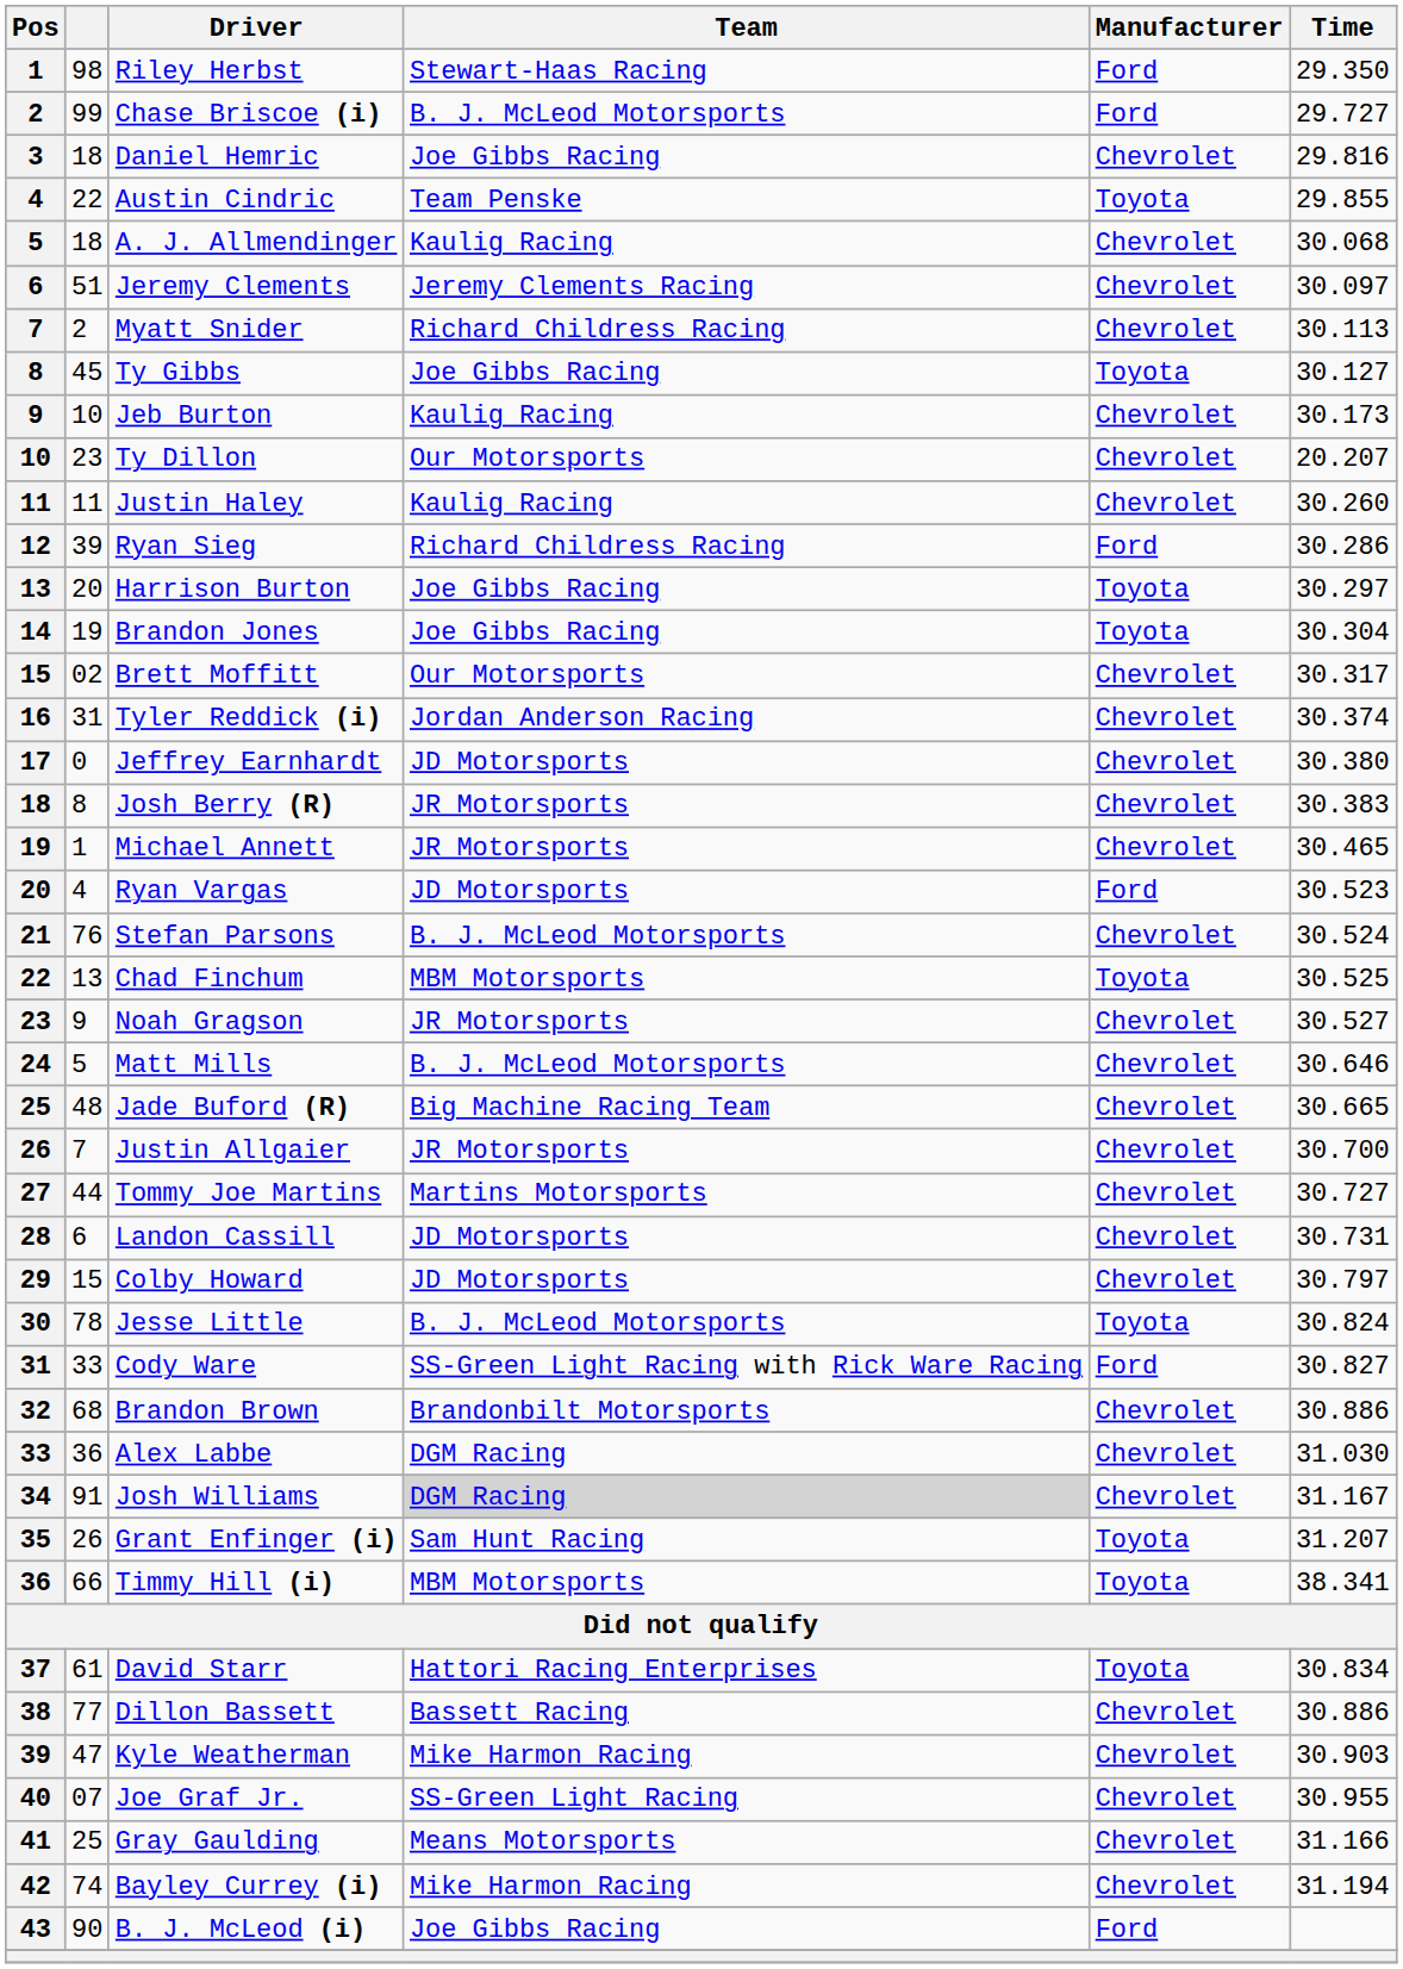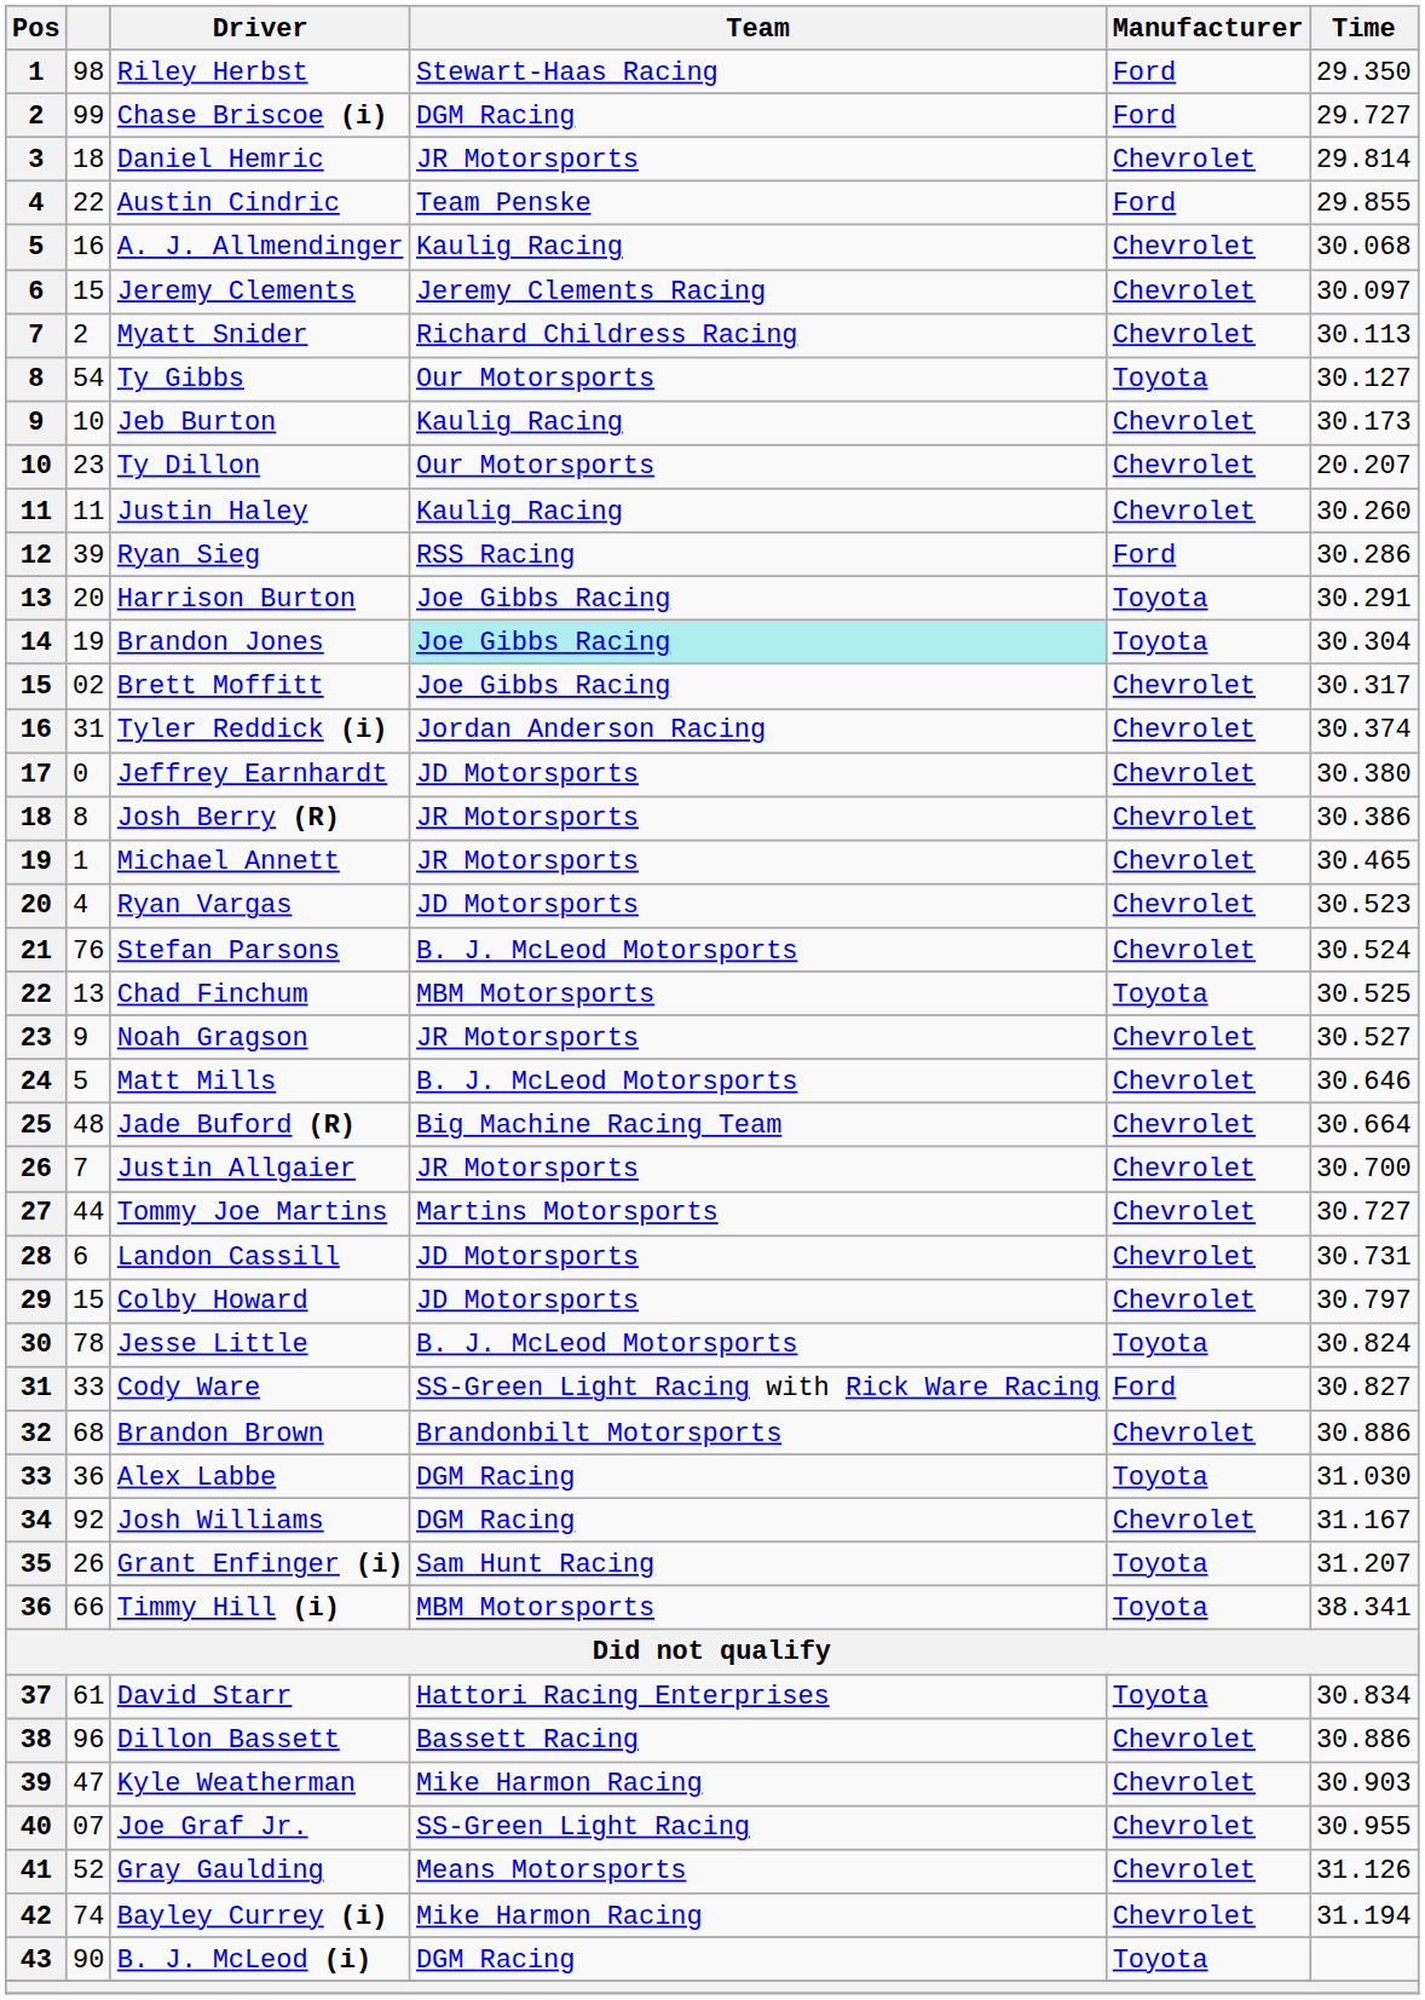 <table class="wikitable" style="font-size:98%">
 <tr>
 <th>Pos</th>
 <th></th>
 <th>Driver</th>
 <th>Team</th>
 <th>Manufacturer</th>
 <th>Time</th>
 </tr>
 <tr>
 <th>1</th>
 <td>98</td>
 <td><a href='#'>Riley Herbst</a></td>
 <td><a href='#'>Stewart-Haas Racing</a></td>
 <td><a href='#'>Ford</a></td>
 <td>29.350</td>
 </tr>
 <tr>
 <th>2</th>
 <td>99</td>
 <td><a href='#'>Chase Briscoe</a> <strong>(i)</strong></td>
-<td><a href='#'>B. J. McLeod Motorsports</a></td>
+<td><a href='#'>DGM Racing</a></td>
 <td><a href='#'>Ford</a></td>
 <td>29.727</td>
 </tr>
 <tr>
 <th>3</th>
 <td>18</td>
 <td><a href='#'>Daniel Hemric</a></td>
-<td><a href='#'>Joe Gibbs Racing</a></td>
+<td><a href='#'>JR Motorsports</a></td>
 <td><a href='#'>Chevrolet</a></td>
-<td>29.816</td>
+<td>29.814</td>
 </tr>
 <tr>
 <th>4</th>
 <td>22</td>
 <td><a href='#'>Austin Cindric</a></td>
 <td><a href='#'>Team Penske</a></td>
-<td><a href='#'>Toyota</a></td>
+<td><a href='#'>Ford</a></td>
 <td>29.855</td>
 </tr>
 <tr>
 <th>5</th>
-<td>18</td>
+<td>16</td>
 <td><a href='#'>A. J. Allmendinger</a></td>
 <td><a href='#'>Kaulig Racing</a></td>
 <td><a href='#'>Chevrolet</a></td>
 <td>30.068</td>
 </tr>
 <tr>
 <th>6</th>
-<td>51</td>
+<td>15</td>
 <td><a href='#'>Jeremy Clements</a></td>
 <td><a href='#'>Jeremy Clements Racing</a></td>
 <td><a href='#'>Chevrolet</a></td>
 <td>30.097</td>
 </tr>
 <tr>
 <th>7</th>
 <td>2</td>
 <td><a href='#'>Myatt Snider</a></td>
 <td><a href='#'>Richard Childress Racing</a></td>
 <td><a href='#'>Chevrolet</a></td>
 <td>30.113</td>
 </tr>
 <tr>
 <th>8</th>
-<td>45</td>
+<td>54</td>
 <td><a href='#'>Ty Gibbs</a></td>
-<td><a href='#'>Joe Gibbs Racing</a></td>
+<td><a href='#'>Our Motorsports</a></td>
 <td><a href='#'>Toyota</a></td>
 <td>30.127</td>
 </tr>
 <tr>
 <th>9</th>
 <td>10</td>
 <td><a href='#'>Jeb Burton</a></td>
 <td><a href='#'>Kaulig Racing</a></td>
 <td><a href='#'>Chevrolet</a></td>
 <td>30.173</td>
 </tr>
 <tr>
 <th>10</th>
 <td>23</td>
 <td><a href='#'>Ty Dillon</a></td>
 <td><a href='#'>Our Motorsports</a></td>
 <td><a href='#'>Chevrolet</a></td>
 <td>20.207</td>
 </tr>
 <tr>
 <th>11</th>
 <td>11</td>
 <td><a href='#'>Justin Haley</a></td>
 <td><a href='#'>Kaulig Racing</a></td>
 <td><a href='#'>Chevrolet</a></td>
 <td>30.260</td>
 </tr>
 <tr>
 <th>12</th>
 <td>39</td>
 <td><a href='#'>Ryan Sieg</a></td>
-<td><a href='#'>Richard Childress Racing</a></td>
+<td><a href='#'>RSS Racing</a></td>
 <td><a href='#'>Ford</a></td>
 <td>30.286</td>
 </tr>
 <tr>
 <th>13</th>
 <td>20</td>
 <td><a href='#'>Harrison Burton</a></td>
 <td><a href='#'>Joe Gibbs Racing</a></td>
 <td><a href='#'>Toyota</a></td>
-<td>30.297</td>
+<td>30.291</td>
 </tr>
 <tr>
 <th>14</th>
 <td>19</td>
 <td><a href='#'>Brandon Jones</a></td>
-<td><a href='#'>Joe Gibbs Racing</a></td>
+<td style="background: paleturquoise;"><a href='#'>Joe Gibbs Racing</a></td>
 <td><a href='#'>Toyota</a></td>
 <td>30.304</td>
 </tr>
 <tr>
 <th>15</th>
 <td>02</td>
 <td><a href='#'>Brett Moffitt</a></td>
-<td><a href='#'>Our Motorsports</a></td>
+<td><a href='#'>Joe Gibbs Racing</a></td>
 <td><a href='#'>Chevrolet</a></td>
 <td>30.317</td>
 </tr>
 <tr>
 <th>16</th>
 <td>31</td>
 <td><a href='#'>Tyler Reddick</a> <strong>(i)</strong></td>
 <td><a href='#'>Jordan Anderson Racing</a></td>
 <td><a href='#'>Chevrolet</a></td>
 <td>30.374</td>
 </tr>
 <tr>
 <th>17</th>
 <td>0</td>
 <td><a href='#'>Jeffrey Earnhardt</a></td>
 <td><a href='#'>JD Motorsports</a></td>
 <td><a href='#'>Chevrolet</a></td>
 <td>30.380</td>
 </tr>
 <tr>
 <th>18</th>
 <td>8</td>
 <td><a href='#'>Josh Berry</a> <strong>(R)</strong></td>
 <td><a href='#'>JR Motorsports</a></td>
 <td><a href='#'>Chevrolet</a></td>
-<td>30.383</td>
+<td>30.386</td>
 </tr>
 <tr>
 <th>19</th>
 <td>1</td>
 <td><a href='#'>Michael Annett</a></td>
 <td><a href='#'>JR Motorsports</a></td>
 <td><a href='#'>Chevrolet</a></td>
 <td>30.465</td>
 </tr>
 <tr>
 <th>20</th>
 <td>4</td>
 <td><a href='#'>Ryan Vargas</a></td>
 <td><a href='#'>JD Motorsports</a></td>
-<td><a href='#'>Ford</a></td>
+<td><a href='#'>Chevrolet</a></td>
 <td>30.523</td>
 </tr>
 <tr>
 <th>21</th>
 <td>76</td>
 <td><a href='#'>Stefan Parsons</a></td>
 <td><a href='#'>B. J. McLeod Motorsports</a></td>
 <td><a href='#'>Chevrolet</a></td>
 <td>30.524</td>
 </tr>
 <tr>
 <th>22</th>
 <td>13</td>
 <td><a href='#'>Chad Finchum</a></td>
 <td><a href='#'>MBM Motorsports</a></td>
 <td><a href='#'>Toyota</a></td>
 <td>30.525</td>
 </tr>
 <tr>
 <th>23</th>
 <td>9</td>
 <td><a href='#'>Noah Gragson</a></td>
 <td><a href='#'>JR Motorsports</a></td>
 <td><a href='#'>Chevrolet</a></td>
 <td>30.527</td>
 </tr>
 <tr>
 <th>24</th>
 <td>5</td>
 <td><a href='#'>Matt Mills</a></td>
 <td><a href='#'>B. J. McLeod Motorsports</a></td>
 <td><a href='#'>Chevrolet</a></td>
 <td>30.646</td>
 </tr>
 <tr>
 <th>25</th>
 <td>48</td>
 <td><a href='#'>Jade Buford</a> <strong>(R)</strong></td>
 <td><a href='#'>Big Machine Racing Team</a></td>
 <td><a href='#'>Chevrolet</a></td>
-<td>30.665</td>
+<td>30.664</td>
 </tr>
 <tr>
 <th>26</th>
 <td>7</td>
 <td><a href='#'>Justin Allgaier</a></td>
 <td><a href='#'>JR Motorsports</a></td>
 <td><a href='#'>Chevrolet</a></td>
 <td>30.700</td>
 </tr>
 <tr>
 <th>27</th>
 <td>44</td>
 <td><a href='#'>Tommy Joe Martins</a></td>
 <td><a href='#'>Martins Motorsports</a></td>
 <td><a href='#'>Chevrolet</a></td>
 <td>30.727</td>
 </tr>
 <tr>
 <th>28</th>
 <td>6</td>
 <td><a href='#'>Landon Cassill</a></td>
 <td><a href='#'>JD Motorsports</a></td>
 <td><a href='#'>Chevrolet</a></td>
 <td>30.731</td>
 </tr>
 <tr>
 <th>29</th>
 <td>15</td>
 <td><a href='#'>Colby Howard</a></td>
 <td><a href='#'>JD Motorsports</a></td>
 <td><a href='#'>Chevrolet</a></td>
 <td>30.797</td>
 </tr>
 <tr>
 <th>30</th>
 <td>78</td>
 <td><a href='#'>Jesse Little</a></td>
 <td><a href='#'>B. J. McLeod Motorsports</a></td>
 <td><a href='#'>Toyota</a></td>
 <td>30.824</td>
 </tr>
 <tr>
 <th>31</th>
 <td>33</td>
 <td><a href='#'>Cody Ware</a></td>
 <td><a href='#'>SS-Green Light Racing</a> with <a href='#'>Rick Ware Racing</a></td>
 <td><a href='#'>Ford</a></td>
 <td>30.827</td>
 </tr>
 <tr>
 <th>32</th>
 <td>68</td>
 <td><a href='#'>Brandon Brown</a></td>
 <td><a href='#'>Brandonbilt Motorsports</a></td>
 <td><a href='#'>Chevrolet</a></td>
 <td>30.886</td>
 </tr>
 <tr>
 <th>33</th>
 <td>36</td>
 <td><a href='#'>Alex Labbe</a></td>
 <td><a href='#'>DGM Racing</a></td>
-<td><a href='#'>Chevrolet</a></td>
+<td><a href='#'>Toyota</a></td>
 <td>31.030</td>
 </tr>
 <tr>
 <th>34</th>
-<td>91</td>
+<td>92</td>
 <td><a href='#'>Josh Williams</a></td>
-<td style="background: lightgrey;"><a href='#'>DGM Racing</a></td>
+<td><a href='#'>DGM Racing</a></td>
 <td><a href='#'>Chevrolet</a></td>
 <td>31.167</td>
 </tr>
 <tr>
 <th>35</th>
 <td>26</td>
 <td><a href='#'>Grant Enfinger</a> <strong>(i)</strong></td>
 <td><a href='#'>Sam Hunt Racing</a></td>
 <td><a href='#'>Toyota</a></td>
 <td>31.207</td>
 </tr>
 <tr>
 <th>36</th>
 <td>66</td>
 <td><a href='#'>Timmy Hill</a> <strong>(i)</strong></td>
 <td><a href='#'>MBM Motorsports</a></td>
 <td><a href='#'>Toyota</a></td>
 <td>38.341</td>
 </tr>
 <tr>
 <th colspan="6">Did not qualify</th>
 </tr>
 <tr>
 <th>37</th>
 <td>61</td>
 <td><a href='#'>David Starr</a></td>
 <td><a href='#'>Hattori Racing Enterprises</a></td>
 <td><a href='#'>Toyota</a></td>
 <td>30.834</td>
 </tr>
 <tr>
 <th>38</th>
-<td>77</td>
+<td>96</td>
 <td><a href='#'>Dillon Bassett</a></td>
 <td><a href='#'>Bassett Racing</a></td>
 <td><a href='#'>Chevrolet</a></td>
 <td>30.886</td>
 </tr>
 <tr>
 <th>39</th>
 <td>47</td>
 <td><a href='#'>Kyle Weatherman</a></td>
 <td><a href='#'>Mike Harmon Racing</a></td>
 <td><a href='#'>Chevrolet</a></td>
 <td>30.903</td>
 </tr>
 <tr>
 <th>40</th>
 <td>07</td>
 <td><a href='#'>Joe Graf Jr.</a></td>
 <td><a href='#'>SS-Green Light Racing</a></td>
 <td><a href='#'>Chevrolet</a></td>
 <td>30.955</td>
 </tr>
 <tr>
 <th>41</th>
-<td>25</td>
+<td>52</td>
 <td><a href='#'>Gray Gaulding</a></td>
 <td><a href='#'>Means Motorsports</a></td>
 <td><a href='#'>Chevrolet</a></td>
-<td>31.166</td>
+<td>31.126</td>
 </tr>
 <tr>
 <th>42</th>
 <td>74</td>
 <td><a href='#'>Bayley Currey</a> <strong>(i)</strong></td>
 <td><a href='#'>Mike Harmon Racing</a></td>
 <td><a href='#'>Chevrolet</a></td>
 <td>31.194</td>
 </tr>
 <tr>
 <th>43</th>
 <td>90</td>
 <td><a href='#'>B. J. McLeod</a> <strong>(i)</strong></td>
-<td><a href='#'>Joe Gibbs Racing</a></td>
-<td><a href='#'>Ford</a></td>
+<td><a href='#'>DGM Racing</a></td>
+<td><a href='#'>Toyota</a></td>
 </tr>
 <tr ->
 </tr>
 <tr>
 <th colspan="6"></th>
 </tr>
 <tr>
 </tr>
 </table>
